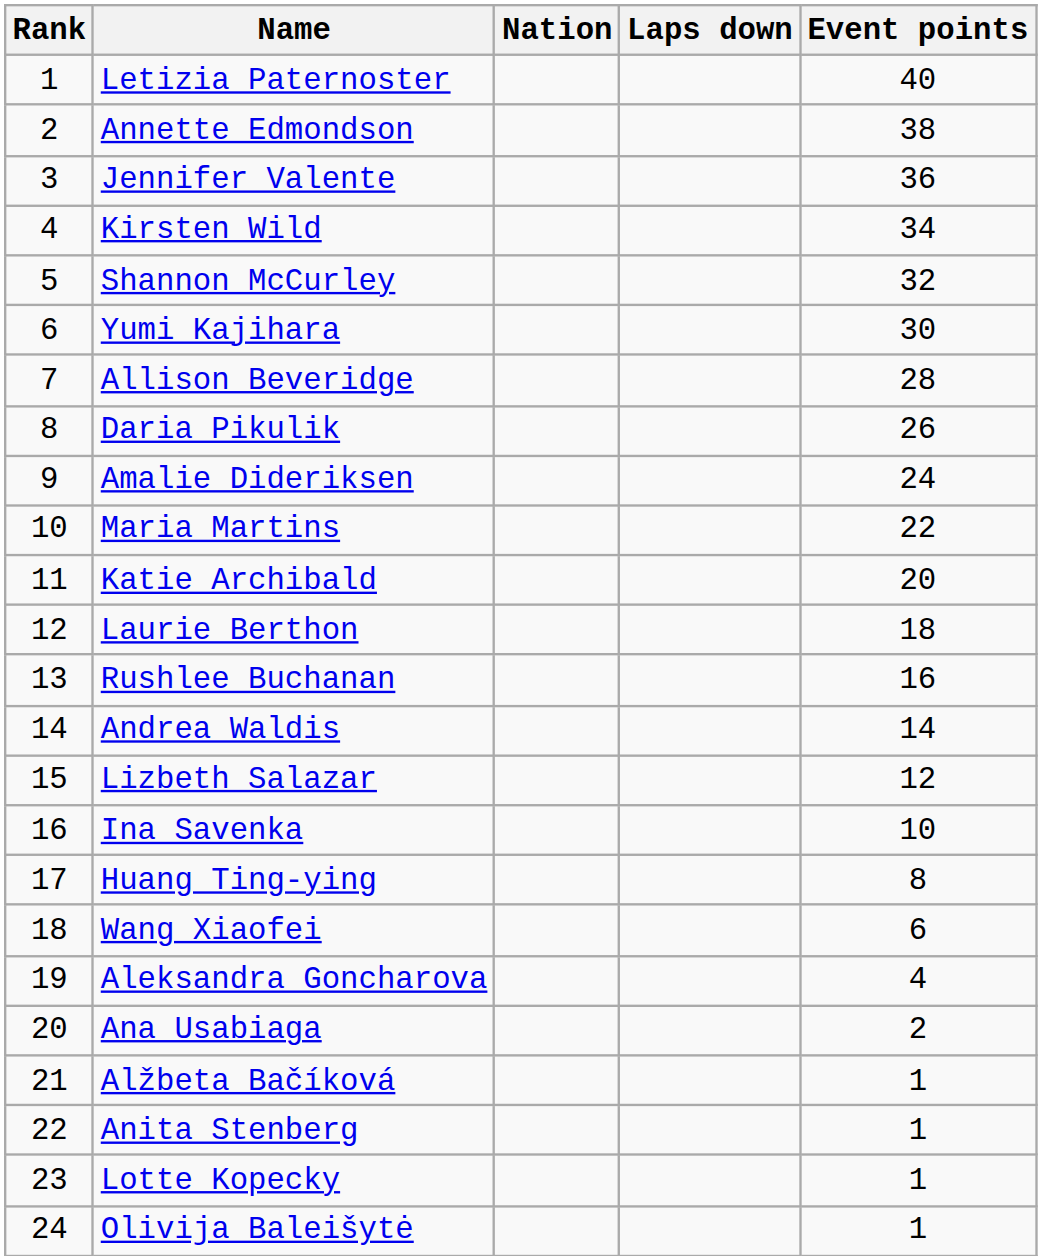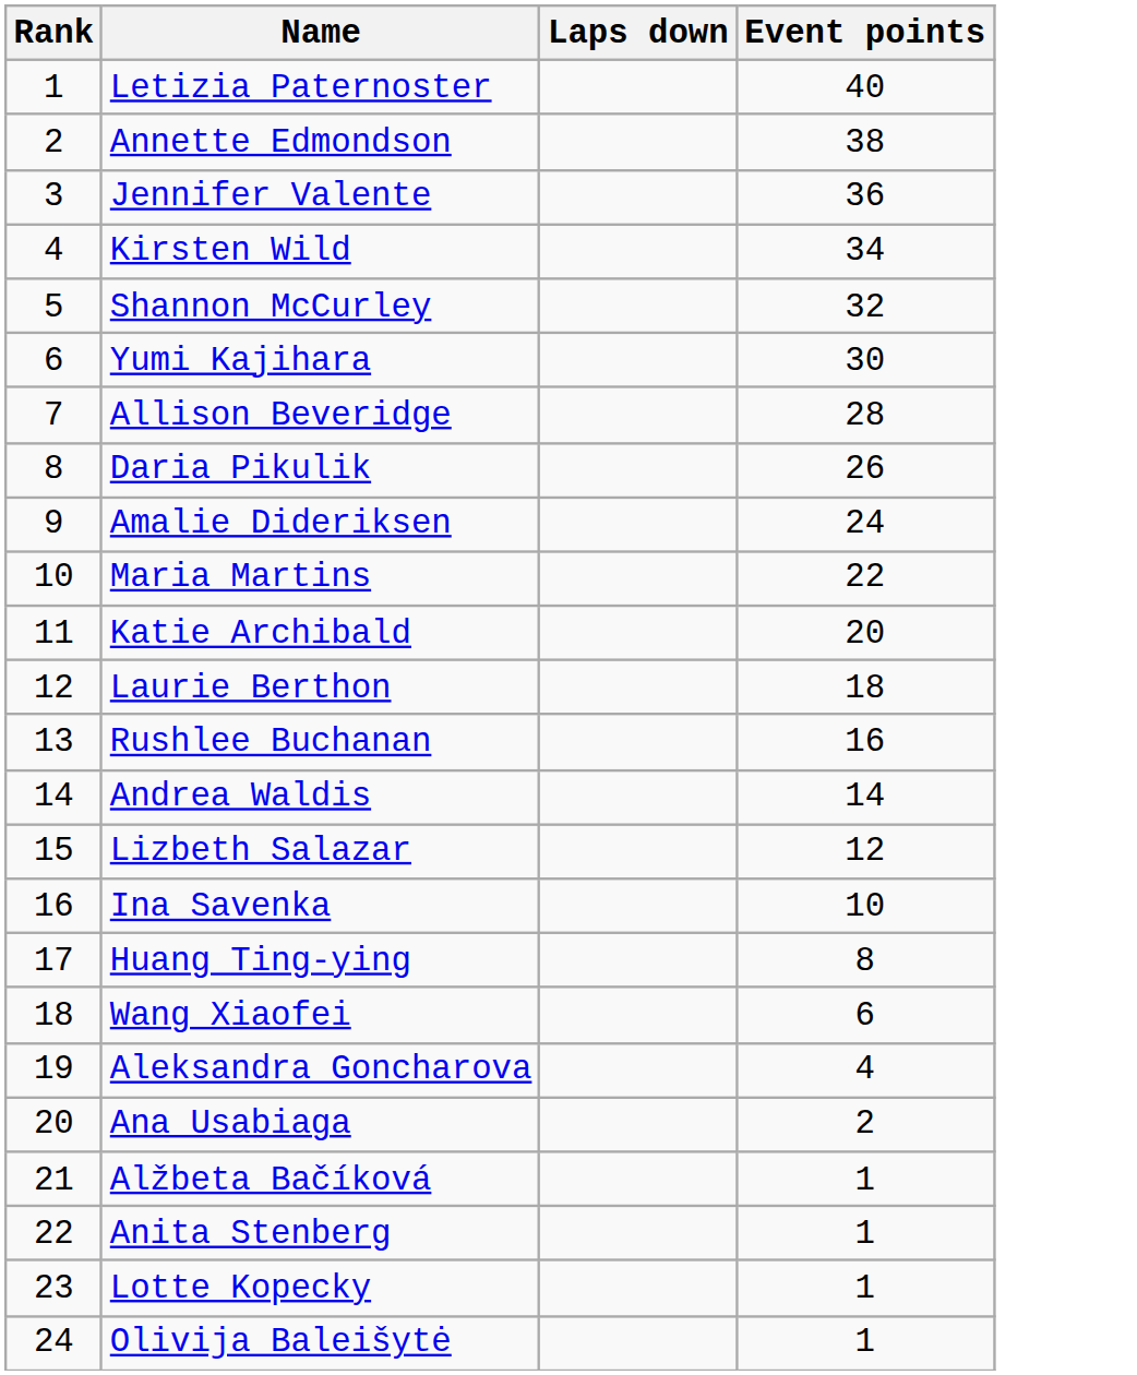 <table class="wikitable sortable" style="text-align:center">
 <tr>
 <th>Rank</th>
 <th>Name</th>
-<th>Nation</th>
 <th>Laps down</th>
 <th>Event points</th>
 </tr>
 <tr>
 <td>1</td>
 <td align=left><a href='#'>Letizia Paternoster</a></td>
-<td align=left></td>
 <td></td>
 <td>40</td>
 </tr>
 <tr>
 <td>2</td>
 <td align=left><a href='#'>Annette Edmondson</a></td>
-<td align=left></td>
 <td></td>
 <td>38</td>
 </tr>
 <tr>
 <td>3</td>
 <td align=left><a href='#'>Jennifer Valente</a></td>
-<td align=left></td>
 <td></td>
 <td>36</td>
 </tr>
 <tr>
 <td>4</td>
 <td align=left><a href='#'>Kirsten Wild</a></td>
-<td align=left></td>
 <td></td>
 <td>34</td>
 </tr>
 <tr>
 <td>5</td>
 <td align=left><a href='#'>Shannon McCurley</a></td>
-<td align=left></td>
 <td></td>
 <td>32</td>
 </tr>
 <tr>
 <td>6</td>
 <td align=left><a href='#'>Yumi Kajihara</a></td>
-<td align=left></td>
 <td></td>
 <td>30</td>
 </tr>
 <tr>
 <td>7</td>
 <td align=left><a href='#'>Allison Beveridge</a></td>
-<td align=left></td>
 <td></td>
 <td>28</td>
 </tr>
 <tr>
 <td>8</td>
 <td align=left><a href='#'>Daria Pikulik</a></td>
-<td align=left></td>
 <td></td>
 <td>26</td>
 </tr>
 <tr>
 <td>9</td>
 <td align=left><a href='#'>Amalie Dideriksen</a></td>
-<td align=left></td>
 <td></td>
 <td>24</td>
 </tr>
 <tr>
 <td>10</td>
 <td align=left><a href='#'>Maria Martins</a></td>
-<td align=left></td>
 <td></td>
 <td>22</td>
 </tr>
 <tr>
 <td>11</td>
 <td align=left><a href='#'>Katie Archibald</a></td>
-<td align=left></td>
 <td></td>
 <td>20</td>
 </tr>
 <tr>
 <td>12</td>
 <td align=left><a href='#'>Laurie Berthon</a></td>
-<td align=left></td>
 <td></td>
 <td>18</td>
 </tr>
 <tr>
 <td>13</td>
 <td align=left><a href='#'>Rushlee Buchanan</a></td>
-<td align=left></td>
 <td></td>
 <td>16</td>
 </tr>
 <tr>
 <td>14</td>
 <td align=left><a href='#'>Andrea Waldis</a></td>
-<td align=left></td>
 <td></td>
 <td>14</td>
 </tr>
 <tr>
 <td>15</td>
 <td align=left><a href='#'>Lizbeth Salazar</a></td>
-<td align=left></td>
 <td></td>
 <td>12</td>
 </tr>
 <tr>
 <td>16</td>
 <td align=left><a href='#'>Ina Savenka</a></td>
-<td align=left></td>
 <td></td>
 <td>10</td>
 </tr>
 <tr>
 <td>17</td>
 <td align=left><a href='#'>Huang Ting-ying</a></td>
-<td align=left></td>
 <td></td>
 <td>8</td>
 </tr>
 <tr>
 <td>18</td>
 <td align=left><a href='#'>Wang Xiaofei</a></td>
-<td align=left></td>
 <td></td>
 <td>6</td>
 </tr>
 <tr>
 <td>19</td>
 <td align=left><a href='#'>Aleksandra Goncharova</a></td>
-<td align=left></td>
 <td></td>
 <td>4</td>
 </tr>
 <tr>
 <td>20</td>
 <td align=left><a href='#'>Ana Usabiaga</a></td>
-<td align=left></td>
 <td></td>
 <td>2</td>
 </tr>
 <tr>
 <td>21</td>
 <td align=left><a href='#'>Alžbeta Bačíková</a></td>
-<td align=left></td>
 <td></td>
 <td>1</td>
 </tr>
 <tr>
 <td>22</td>
 <td align=left><a href='#'>Anita Stenberg</a></td>
-<td align=left></td>
 <td></td>
 <td>1</td>
 </tr>
 <tr>
 <td>23</td>
 <td align=left><a href='#'>Lotte Kopecky</a></td>
-<td align=left></td>
 <td></td>
 <td>1</td>
 </tr>
 <tr>
 <td>24</td>
 <td align=left><a href='#'>Olivija Baleišytė</a></td>
-<td align=left></td>
 <td></td>
 <td>1</td>
 </tr>
 </table>
